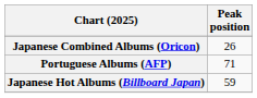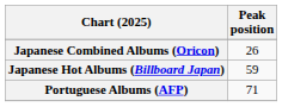 <table class="wikitable sortable plainrowheaders" style="text-align:center">
 <tr>
 <th scope="col">Chart (2025)</th>
 <th scope="col">Peak<br>position</th>
 </tr>
 <tr>
 </tr>
 <tr>
 </tr>
 <tr>
 <th scope="row">Japanese Combined Albums (<a href='#'>Oricon</a>)</th>
 <td>26</td>
 </tr>
 <tr>
+<th scope="row">Japanese Hot Albums (<em><a href='#'>Billboard Japan</a></em>)</th>
+<td>59</td>
+</tr>
+<tr>
 <th scope="row">Portuguese Albums (<a href='#'>AFP</a>)</th>
 <td>71</td>
 </tr>
 <tr>
-<th scope="row">Japanese Hot Albums (<em><a href='#'>Billboard Japan</a></em>)</th>
-<td>59</td>
-</tr>
-<tr>
 </tr>
 </table>
